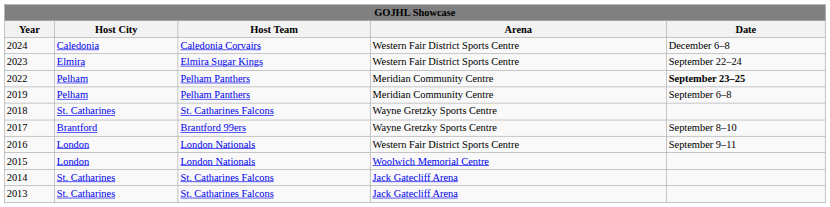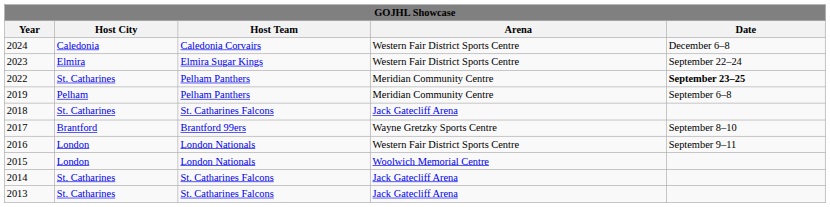 <table class="wikitable" style="width: 100%">
 <tr>
 <td style="background:gray; text-align:center;" colspan="6"><strong><span>GOJHL Showcase</span></strong></td>
 </tr>
 <tr>
 <th>Year</th>
 <th>Host City</th>
 <th>Host Team</th>
 <th>Arena</th>
 <th>Date</th>
 </tr>
 <tr>
 <td>2024</td>
 <td><a href='#'> Caledonia</a></td>
 <td><a href='#'>Caledonia Corvairs</a></td>
 <td>Western Fair District Sports Centre</td>
 <td>December 6–8</td>
 </tr>
 <tr>
 <td>2023</td>
 <td><a href='#'>Elmira</a></td>
 <td><a href='#'>Elmira Sugar Kings</a></td>
 <td>Western Fair District Sports Centre</td>
 <td>September 22–24</td>
 </tr>
 <tr>
 <td>2022</td>
-<td><a href='#'>Pelham</a></td>
+<td><a href='#'>St. Catharines</a></td>
 <td><a href='#'>Pelham Panthers</a></td>
 <td>Meridian Community Centre</td>
 <td><strong>September 23–25</strong></td>
 </tr>
 <tr>
 <td>2019</td>
 <td><a href='#'>Pelham</a></td>
 <td><a href='#'>Pelham Panthers</a></td>
 <td>Meridian Community Centre</td>
 <td>September 6–8</td>
 </tr>
 <tr>
 <td>2018</td>
 <td><a href='#'>St. Catharines</a></td>
 <td><a href='#'>St. Catharines Falcons</a></td>
-<td>Wayne Gretzky Sports Centre</td>
+<td><a href='#'>Jack Gatecliff Arena</a></td>
 <td></td>
 </tr>
 <tr>
 <td>2017</td>
 <td><a href='#'>Brantford</a></td>
 <td><a href='#'>Brantford 99ers</a></td>
 <td>Wayne Gretzky Sports Centre</td>
 <td>September 8–10</td>
 </tr>
 <tr>
 <td>2016</td>
 <td><a href='#'>London</a></td>
 <td><a href='#'>London Nationals</a></td>
 <td>Western Fair District Sports Centre</td>
 <td>September 9–11</td>
 </tr>
 <tr>
 <td>2015</td>
 <td><a href='#'>London</a></td>
 <td><a href='#'>London Nationals</a></td>
 <td><a href='#'>Woolwich Memorial Centre</a></td>
 <td></td>
 </tr>
 <tr>
 <td>2014</td>
 <td><a href='#'>St. Catharines</a></td>
 <td><a href='#'>St. Catharines Falcons</a></td>
 <td><a href='#'>Jack Gatecliff Arena</a></td>
 <td></td>
 </tr>
 <tr>
 <td>2013</td>
 <td><a href='#'>St. Catharines</a></td>
 <td><a href='#'>St. Catharines Falcons</a></td>
 <td><a href='#'>Jack Gatecliff Arena</a></td>
 <td></td>
 </tr>
 </table>
